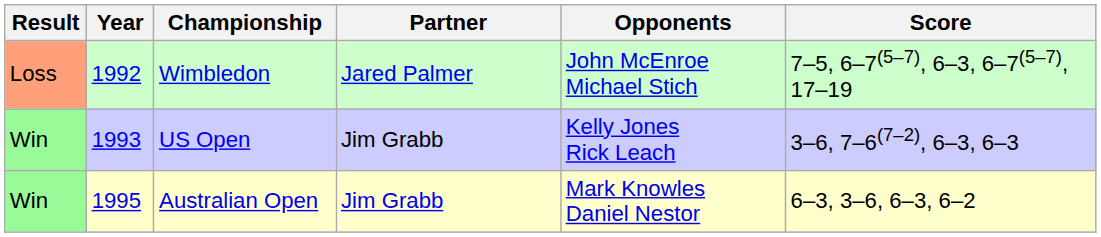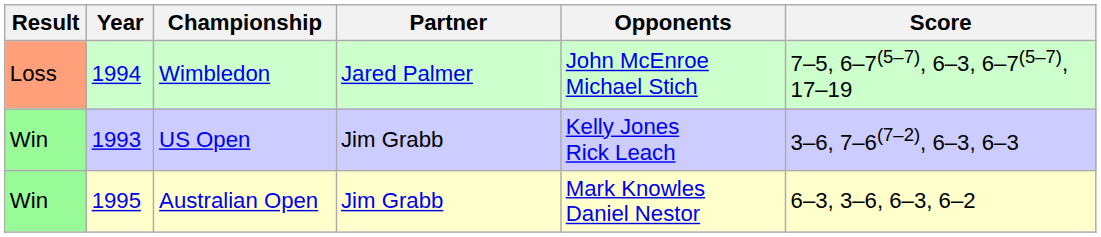 <table class='sortable wikitable' style="font-size:97%">
 <tr>
 <th style="width:50px">Result</th>
 <th style="width:40px">Year</th>
 <th style="width:120px">Championship</th>
 <th style="width:150px">Partner</th>
 <th style="width:150px">Opponents</th>
 <th style="width:210px" class="unsortable">Score</th>
 </tr>
 <tr bgcolor="#CCFFCC">
 <td bgcolor="FFA07A">Loss</td>
-<td><a href='#'>1992</a></td>
+<td><a href='#'>1994</a></td>
 <td><a href='#'>Wimbledon</a></td>
 <td> <a href='#'>Jared Palmer</a></td>
 <td> <a href='#'>John McEnroe</a><br> <a href='#'>Michael Stich</a></td>
 <td>7–5, 6–7<sup>(5–7)</sup>, 6–3, 6–7<sup>(5–7)</sup>, 17–19</td>
 </tr>
 <tr bgcolor="#CCCCFF">
 <td bgcolor="98FB98">Win</td>
 <td><a href='#'>1993</a></td>
 <td><a href='#'>US Open</a></td>
 <td> Jim Grabb</td>
 <td> <a href='#'>Kelly Jones</a><br> <a href='#'>Rick Leach</a></td>
 <td>3–6, 7–6<sup>(7–2)</sup>, 6–3, 6–3</td>
 </tr>
 <tr bgcolor="#FFFFCC">
 <td bgcolor="98FB98">Win</td>
 <td><a href='#'>1995</a></td>
 <td><a href='#'>Australian Open</a></td>
 <td> <a href='#'>Jim Grabb</a></td>
 <td> <a href='#'>Mark Knowles</a><br> <a href='#'>Daniel Nestor</a></td>
 <td>6–3, 3–6, 6–3, 6–2</td>
 </tr>
 </table>
